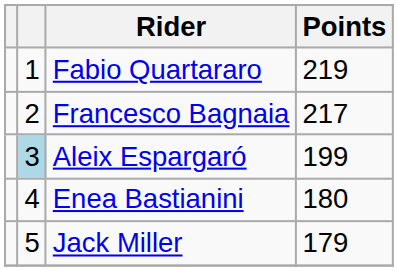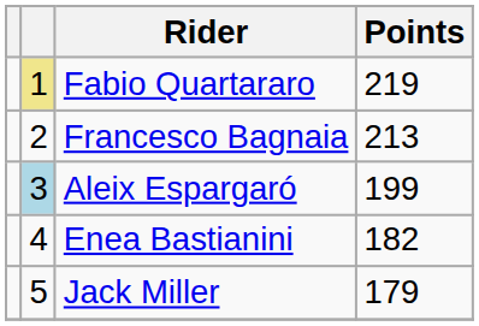 <table class="wikitable" style="font-size: 85%;">
 <tr>
 <th></th>
 <th></th>
 <th>Rider</th>
 <th>Points</th>
 </tr>
 <tr>
 <td></td>
-<td align=center>1</td>
+<td align=center style="background: khaki;">1</td>
 <td> <a href='#'>Fabio Quartararo</a></td>
 <td align=left>219</td>
 </tr>
 <tr>
 <td></td>
 <td align=center>2</td>
 <td> <a href='#'>Francesco Bagnaia</a></td>
-<td align=left>217</td>
+<td align=left>213</td>
 </tr>
 <tr>
 <td></td>
 <td align=center style="background: lightblue;">3</td>
 <td> <a href='#'>Aleix Espargaró</a></td>
 <td align=left>199</td>
 </tr>
 <tr>
 <td></td>
 <td align=center>4</td>
 <td> <a href='#'>Enea Bastianini</a></td>
-<td align=left>180</td>
+<td align=left>182</td>
 </tr>
 <tr>
 <td></td>
 <td align=center>5</td>
 <td> <a href='#'>Jack Miller</a></td>
 <td align=left>179</td>
 </tr>
 <tr>
 </tr>
 </table>
